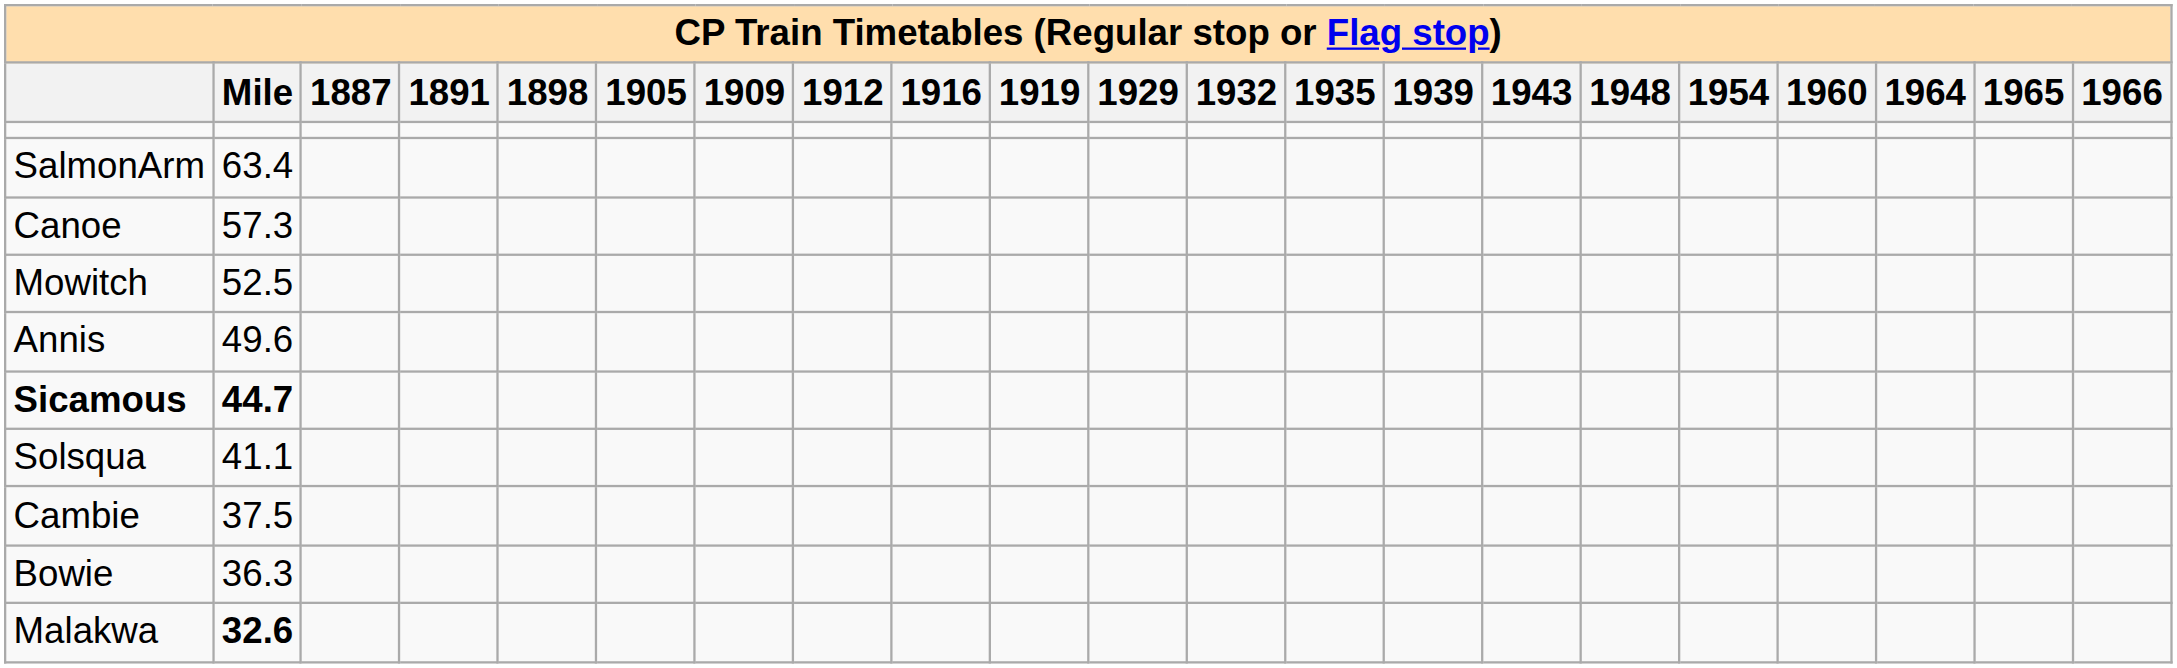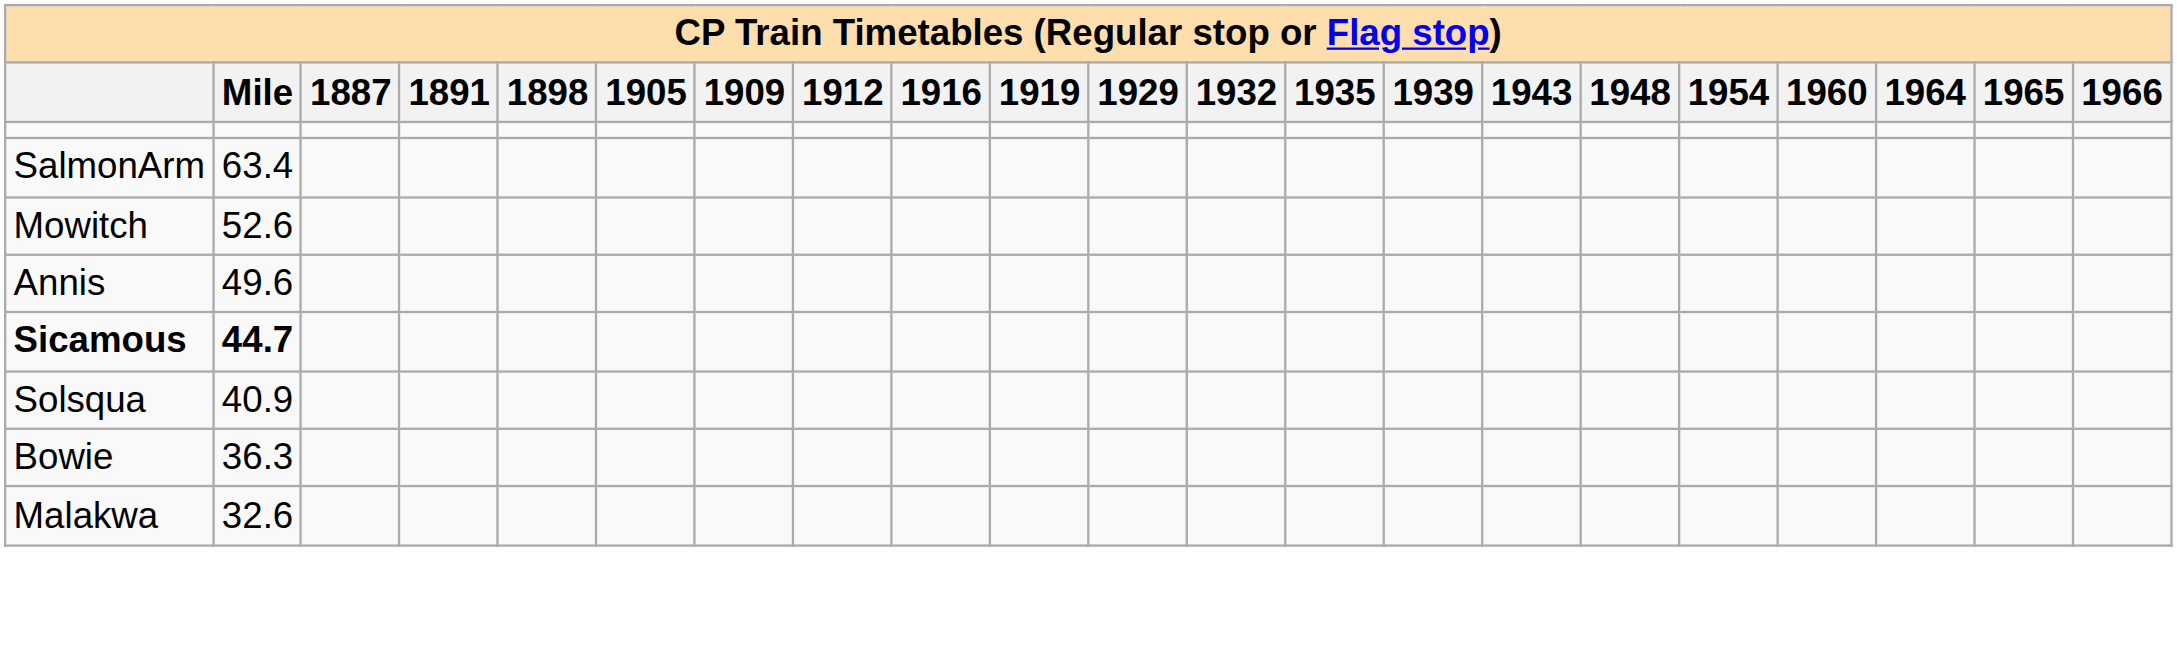 <table class="wikitable">
 <tr>
 <th colspan="21" style="background:#ffdead;">CP Train Timetables (Regular stop or <a href='#'>Flag stop</a>)</th>
 </tr>
 <tr>
 <th></th>
 <th>Mile</th>
 <th>1887</th>
 <th>1891</th>
 <th>1898</th>
 <th>1905</th>
 <th>1909</th>
 <th>1912</th>
 <th>1916</th>
 <th>1919</th>
 <th>1929</th>
 <th>1932</th>
 <th>1935</th>
 <th>1939</th>
 <th>1943</th>
 <th>1948</th>
 <th>1954</th>
 <th>1960</th>
 <th>1964</th>
 <th>1965</th>
 <th>1966</th>
 </tr>
 <tr>
 <td></td>
 <td></td>
 <td></td>
 <td></td>
 <td></td>
 <td></td>
 <td></td>
 <td></td>
 <td></td>
 <td></td>
 <td></td>
 <td></td>
 <td></td>
 <td></td>
 <td></td>
 <td></td>
 <td></td>
 <td></td>
 <td></td>
 <td></td>
 <td></td>
 </tr>
 <tr>
 <td>SalmonArm</td>
 <td>63.4</td>
 <td></td>
 <td></td>
 <td></td>
 <td></td>
 <td></td>
 <td></td>
 <td></td>
 <td></td>
 <td></td>
 <td></td>
 <td></td>
 <td></td>
 <td></td>
 <td></td>
 <td></td>
 <td></td>
 <td></td>
 <td></td>
 <td></td>
 </tr>
 <tr>
-<td>Canoe</td>
-<td>57.3</td>
-<td></td>
-<td></td>
-<td></td>
-<td></td>
-<td></td>
-<td></td>
-<td></td>
-<td></td>
-<td></td>
-<td></td>
-<td></td>
-<td></td>
-<td></td>
-<td></td>
-<td></td>
-<td></td>
-<td></td>
-<td></td>
-<td></td>
-</tr>
-<tr>
 <td>Mowitch</td>
-<td>52.5</td>
+<td>52.6</td>
 <td></td>
 <td></td>
 <td></td>
 <td></td>
 <td></td>
 <td></td>
 <td></td>
 <td></td>
 <td></td>
 <td></td>
 <td></td>
 <td></td>
 <td></td>
 <td></td>
 <td></td>
 <td></td>
 <td></td>
 <td></td>
 <td></td>
 </tr>
 <tr>
 <td>Annis</td>
 <td>49.6</td>
 <td></td>
 <td></td>
 <td></td>
 <td></td>
 <td></td>
 <td></td>
 <td></td>
 <td></td>
 <td></td>
 <td></td>
 <td></td>
 <td></td>
 <td></td>
 <td></td>
 <td></td>
 <td></td>
 <td></td>
 <td></td>
 <td></td>
 </tr>
 <tr>
 <td><strong>Sicamous</strong></td>
 <td><strong>44.7</strong></td>
 <td></td>
 <td></td>
 <td></td>
 <td></td>
 <td></td>
 <td></td>
 <td></td>
 <td></td>
 <td></td>
 <td></td>
 <td></td>
 <td></td>
 <td></td>
 <td></td>
 <td></td>
 <td></td>
 <td></td>
 <td></td>
 <td></td>
 </tr>
 <tr>
 <td>Solsqua</td>
-<td>41.1</td>
-<td></td>
-<td></td>
-<td></td>
-<td></td>
-<td></td>
-<td></td>
-<td></td>
-<td></td>
-<td></td>
-<td></td>
-<td></td>
-<td></td>
-<td></td>
-<td></td>
-<td></td>
-<td></td>
-<td></td>
-<td></td>
-<td></td>
-</tr>
-<tr>
-<td>Cambie</td>
-<td>37.5</td>
+<td>40.9</td>
 <td></td>
 <td></td>
 <td></td>
 <td></td>
 <td></td>
 <td></td>
 <td></td>
 <td></td>
 <td></td>
 <td></td>
 <td></td>
 <td></td>
 <td></td>
 <td></td>
 <td></td>
 <td></td>
 <td></td>
 <td></td>
 <td></td>
 </tr>
 <tr>
 <td>Bowie</td>
 <td>36.3</td>
 <td></td>
 <td></td>
 <td></td>
 <td></td>
 <td></td>
 <td></td>
 <td></td>
 <td></td>
 <td></td>
 <td></td>
 <td></td>
 <td></td>
 <td></td>
 <td></td>
 <td></td>
 <td></td>
 <td></td>
 <td></td>
 <td></td>
 </tr>
 <tr>
 <td>Malakwa</td>
-<td><strong>32.6</strong></td>
+<td>32.6</td>
 <td></td>
 <td></td>
 <td></td>
 <td></td>
 <td></td>
 <td></td>
 <td></td>
 <td></td>
 <td></td>
 <td></td>
 <td></td>
 <td></td>
 <td></td>
 <td></td>
 <td></td>
 <td></td>
 <td></td>
 <td></td>
 <td></td>
 </tr>
 </table>
